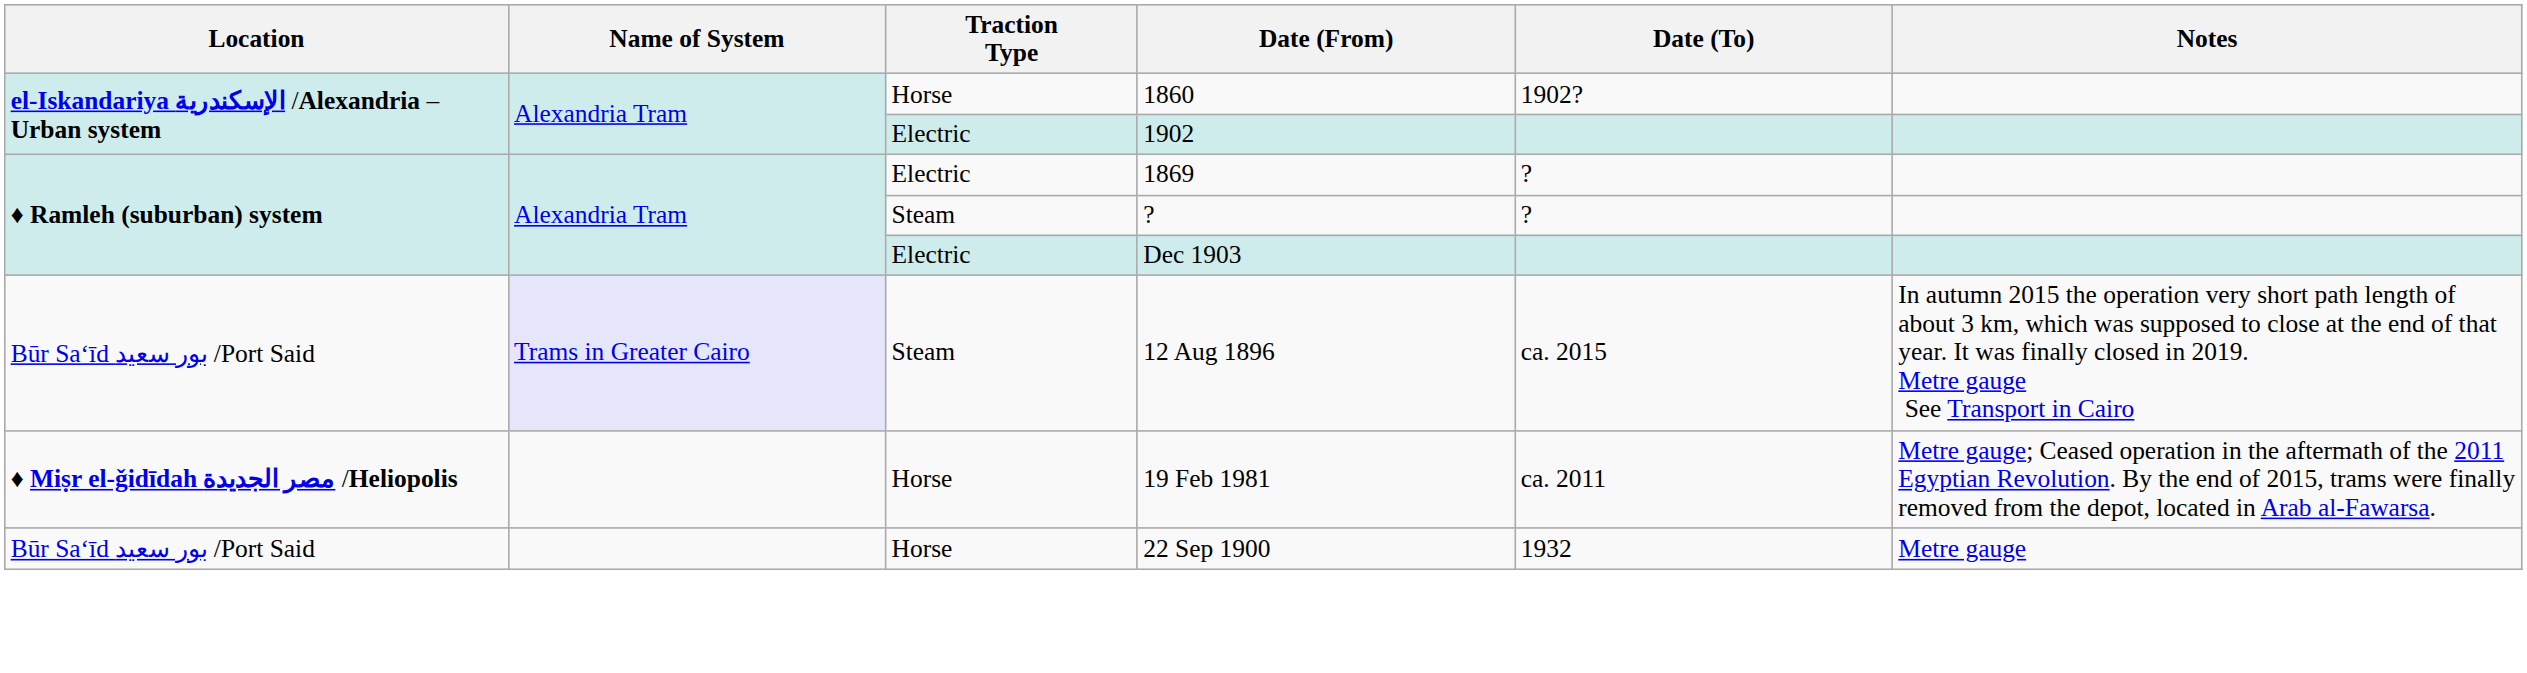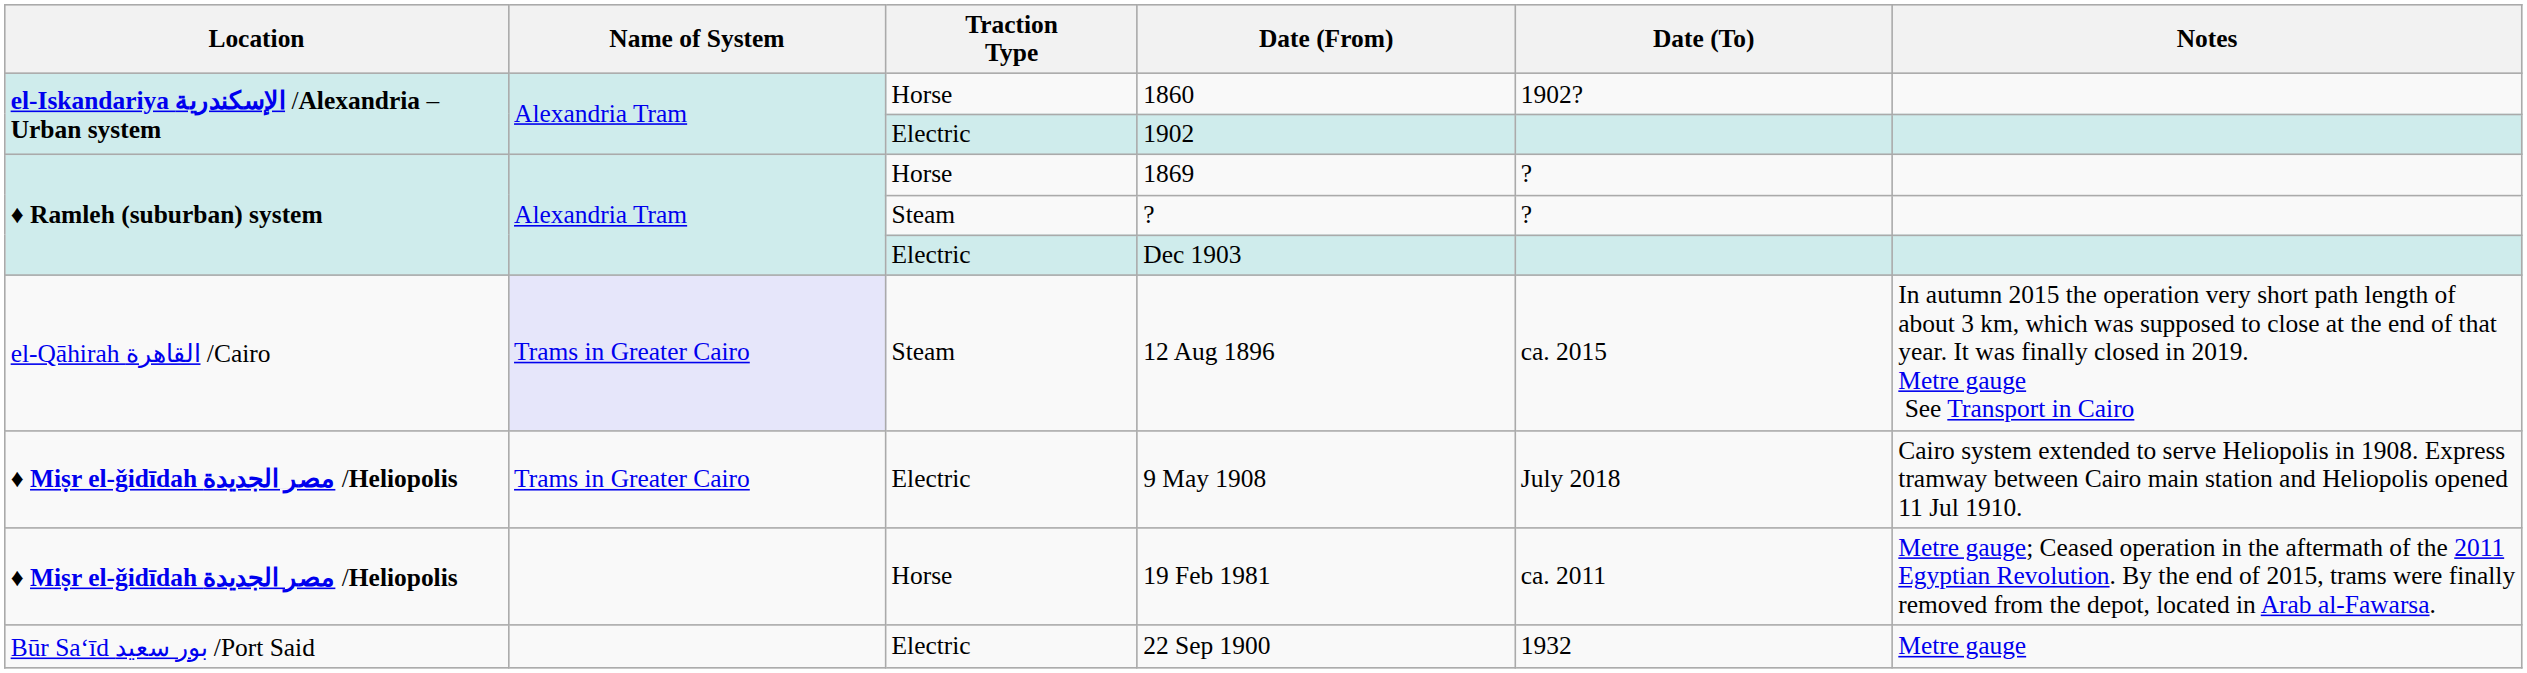 <table class="wikitable" style="width:100%;">
 <tr>
 <th style="width:20%;">Location</th>
 <th style="width:15%;">Name of System</th>
 <th style="width:10%;">Traction<br>Type</th>
 <th style="width:15%;">Date (From)</th>
 <th style="width:15%;">Date (To)</th>
 <th style="width:25%;">Notes</th>
 </tr>
 <tr>
 <td style="background:#CFECEC" rowspan="2"><strong><a href='#'>el-Iskandariya الإسكندرية</a></strong> /<strong>Alexandria</strong> – <strong>Urban system</strong></td>
 <td style="background:#CFECEC" rowspan="2"><a href='#'>Alexandria Tram</a></td>
 <td>Horse</td>
 <td>1860</td>
 <td>1902?</td>
 <td> </td>
 </tr>
 <tr>
 <td style="background:#CFECEC">Electric</td>
 <td style="background:#CFECEC">1902</td>
 <td style="background:#CFECEC"> </td>
 <td style="background:#CFECEC"> </td>
 </tr>
 <tr>
 <td style="background:#CFECEC" rowspan="3">♦ <strong>Ramleh (suburban) system</strong></td>
 <td style="background:#CFECEC" rowspan="3"><a href='#'>Alexandria Tram</a></td>
-<td>Electric</td>
+<td>Horse</td>
 <td>1869</td>
 <td>?</td>
 <td> </td>
 </tr>
 <tr>
 <td>Steam</td>
 <td>?</td>
 <td>?</td>
 <td> </td>
 </tr>
 <tr>
 <td style="background:#CFECEC">Electric</td>
 <td style="background:#CFECEC">Dec 1903</td>
 <td style="background:#CFECEC"> </td>
 <td style="background:#CFECEC"> </td>
 </tr>
 <tr>
-<td><a href='#'>Būr Saʻīd بور سعيد</a> /Port Said</td>
+<td><a href='#'>el-Qāhirah القاهرة</a> /Cairo</td>
 <td style="background: lavender;"><a href='#'>Trams in Greater Cairo</a></td>
 <td>Steam</td>
 <td>12 Aug 1896</td>
 <td>ca. 2015</td>
 <td>In autumn 2015 the operation very short path length of about 3 km, which was supposed to close at the end of that year. It was finally closed in 2019.<br><a href='#'>Metre gauge</a><br> See <a href='#'>Transport in Cairo</a></td>
+</tr>
+<tr>
+<td>♦ <strong><a href='#'>Miṣr el-ǧidīdah مصر الجديدة</a></strong> /<strong>Heliopolis</strong></td>
+<td><a href='#'>Trams in Greater Cairo</a></td>
+<td>Electric</td>
+<td>9 May 1908</td>
+<td>July 2018</td>
+<td>Cairo system extended to serve Heliopolis in 1908. Express tramway between Cairo main station and Heliopolis opened 11 Jul 1910.</td>
 </tr>
 <tr>
 <td>♦ <strong><a href='#'>Miṣr el-ǧidīdah مصر الجديدة</a></strong> /<strong>Heliopolis</strong></td>
 <td> </td>
 <td>Horse</td>
 <td>19 Feb 1981</td>
 <td>ca. 2011</td>
 <td><a href='#'>Metre gauge</a>; Ceased operation in the aftermath of the <a href='#'>2011 Egyptian Revolution</a>.  By the end of 2015, trams were finally removed from the depot, located in <a href='#'>Arab al-Fawarsa</a>.</td>
 </tr>
 <tr>
 <td><a href='#'>Būr Saʻīd بور سعيد</a> /Port Said</td>
 <td> </td>
-<td>Horse</td>
+<td>Electric</td>
 <td>22 Sep 1900</td>
 <td>1932</td>
 <td><a href='#'>Metre gauge</a></td>
 </tr>
 </table>
